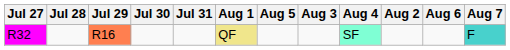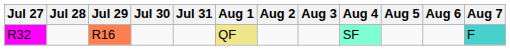 <table class="wikitable olympic-schedule Boxing">
 <tr>
 <th>Jul 27</th>
 <th>Jul 28</th>
 <th>Jul 29</th>
 <th>Jul 30</th>
 <th>Jul 31</th>
 <th>Aug 1</th>
-<th>Aug 5</th>
+<th>Aug 2</th>
 <th>Aug 3</th>
 <th>Aug 4</th>
-<th>Aug 2</th>
+<th>Aug 5</th>
 <th>Aug 6</th>
 <th>Aug 7</th>
 </tr>
 <tr>
 <td bgcolor="#FF00FF" class="roundof32">R32</td>
 <td></td>
 <td bgcolor="#FF7F50" class="roundof16">R16</td>
 <td></td>
 <td></td>
 <td bgcolor="#F0E68C" class="quarterfinals">QF</td>
 <td></td>
 <td></td>
 <td bgcolor="#7FFFD4" class="semifinals">SF</td>
 <td></td>
 <td></td>
 <td bgcolor="#48D1CC" class="final">F</td>
 </tr>
 </table>
